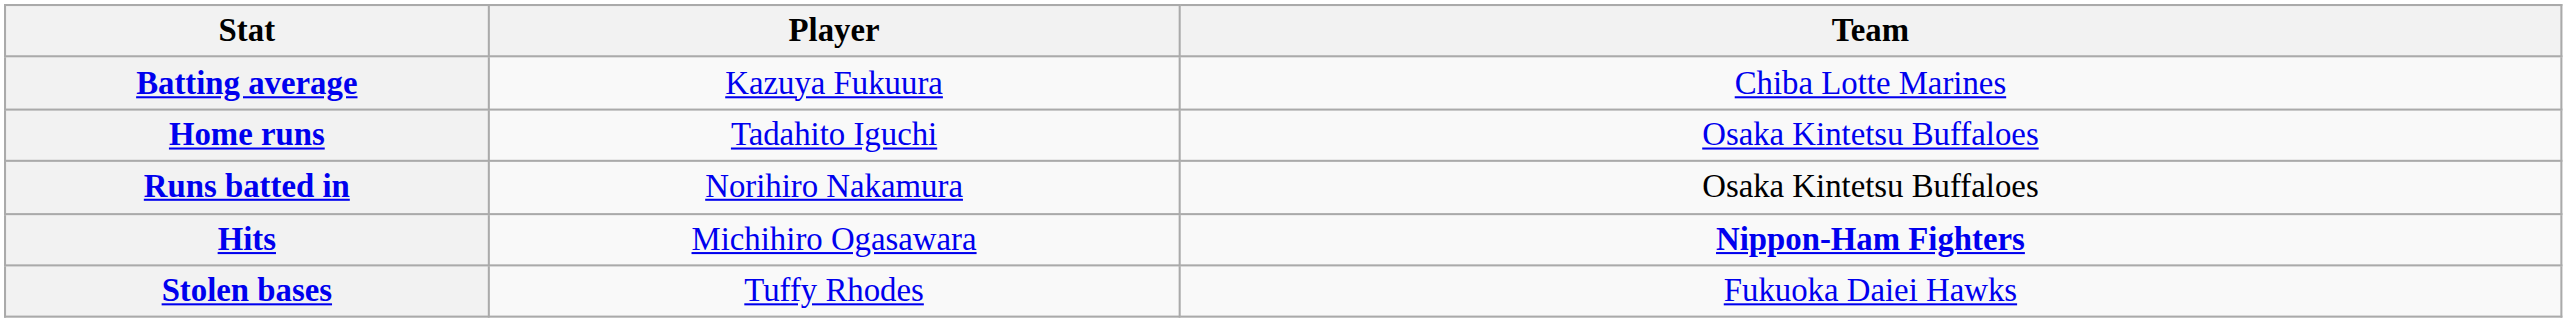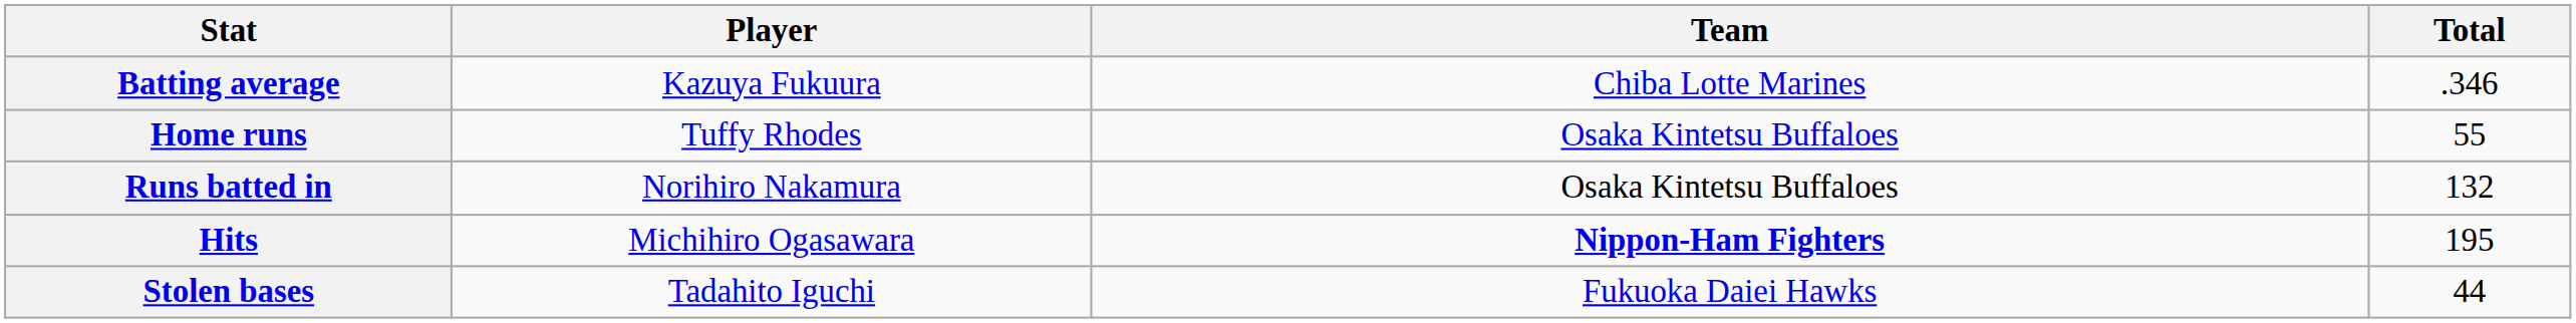 <table class="wikitable" style="text-align:center;">
 <tr>
 <th scope="col" style="width:7%;">Stat</th>
 <th scope="col" style="width:10%;">Player</th>
 <th scope="col" style="width:20%;">Team</th>
+<th scope="col" style="width:3%;">Total</th>
 </tr>
 <tr>
 <th scope="row" style="text-align:center;"><a href='#'>Batting average</a></th>
 <td><a href='#'>Kazuya Fukuura</a></td>
 <td><a href='#'>Chiba Lotte Marines</a></td>
+<td>.346</td>
 </tr>
 <tr>
 <th scope="row" style="text-align:center;"><a href='#'>Home runs</a></th>
-<td><a href='#'>Tadahito Iguchi</a></td>
+<td><a href='#'>Tuffy Rhodes</a></td>
 <td><a href='#'>Osaka Kintetsu Buffaloes</a></td>
+<td>55</td>
 </tr>
 <tr>
 <th scope="row" style="text-align:center;"><a href='#'>Runs batted in</a></th>
 <td><a href='#'>Norihiro Nakamura</a></td>
 <td>Osaka Kintetsu Buffaloes</td>
+<td>132</td>
 </tr>
 <tr>
 <th scope="row" style="text-align:center;"><a href='#'>Hits</a></th>
 <td><a href='#'>Michihiro Ogasawara</a></td>
 <td><strong><a href='#'>Nippon-Ham Fighters</a></strong></td>
+<td>195</td>
 </tr>
 <tr>
 <th scope="row" style="text-align:center;"><a href='#'>Stolen bases</a></th>
-<td><a href='#'>Tuffy Rhodes</a></td>
+<td><a href='#'>Tadahito Iguchi</a></td>
 <td><a href='#'>Fukuoka Daiei Hawks</a></td>
+<td>44</td>
 </tr>
 </table>
